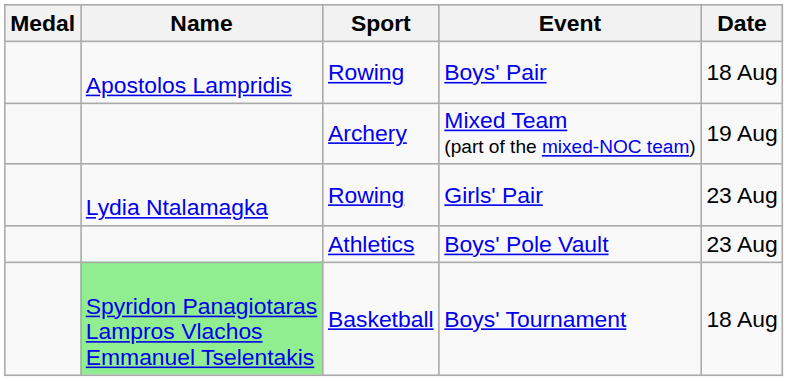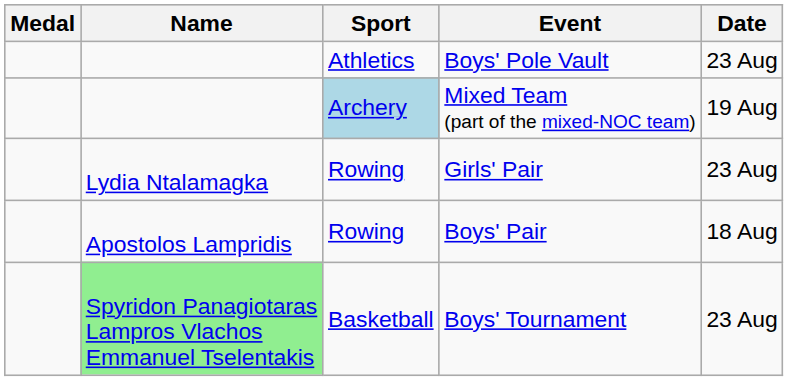 <table class="wikitable sortable" style="font-size:90%">
 <tr>
 <th>Medal</th>
 <th>Name</th>
 <th>Sport</th>
 <th>Event</th>
 <th>Date</th>
 </tr>
 <tr>
 <td></td>
-<td><br><a href='#'>Apostolos Lampridis</a></td>
-<td><a href='#'>Rowing</a></td>
-<td><a href='#'>Boys' Pair</a></td>
-<td>18 Aug</td>
+<td></td>
+<td><a href='#'>Athletics</a></td>
+<td><a href='#'>Boys' Pole Vault</a></td>
+<td>23 Aug</td>
 </tr>
 <tr>
 <td></td>
 <td></td>
-<td><a href='#'>Archery</a></td>
+<td style="background: lightblue;"><a href='#'>Archery</a></td>
 <td><a href='#'>Mixed Team</a><br><small>(part of the <a href='#'>mixed-NOC team</a>)</small></td>
 <td>19 Aug</td>
 </tr>
 <tr>
 <td></td>
 <td><br><a href='#'>Lydia Ntalamagka</a></td>
 <td><a href='#'>Rowing</a></td>
 <td><a href='#'>Girls' Pair</a></td>
 <td>23 Aug</td>
 </tr>
 <tr>
 <td></td>
-<td></td>
-<td><a href='#'>Athletics</a></td>
-<td><a href='#'>Boys' Pole Vault</a></td>
-<td>23 Aug</td>
+<td><br><a href='#'>Apostolos Lampridis</a></td>
+<td><a href='#'>Rowing</a></td>
+<td><a href='#'>Boys' Pair</a></td>
+<td>18 Aug</td>
 </tr>
 <tr>
 <td></td>
 <td style="background: lightgreen;"><br><a href='#'>Spyridon Panagiotaras</a><br><a href='#'>Lampros Vlachos</a><br><a href='#'>Emmanuel Tselentakis</a></td>
 <td><a href='#'>Basketball</a></td>
 <td><a href='#'>Boys' Tournament</a></td>
-<td>18 Aug</td>
+<td>23 Aug</td>
 </tr>
 </table>
